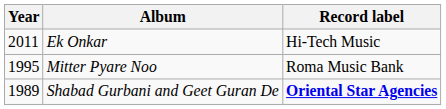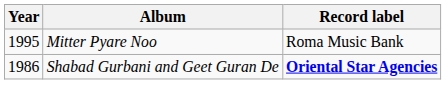 <table class="wikitable sortable">
 <tr>
 <th>Year</th>
 <th>Album</th>
 <th>Record label</th>
 </tr>
 <tr>
-<td>2011</td>
-<td><em>Ek Onkar</em></td>
-<td>Hi-Tech Music</td>
-</tr>
-<tr>
 <td>1995</td>
 <td><em>Mitter Pyare Noo</em></td>
 <td>Roma Music Bank</td>
 </tr>
 <tr>
-<td>1989</td>
+<td>1986</td>
 <td><em>Shabad Gurbani and Geet Guran De</em></td>
 <td><strong><a href='#'>Oriental Star Agencies</a></strong></td>
 </tr>
 </table>
